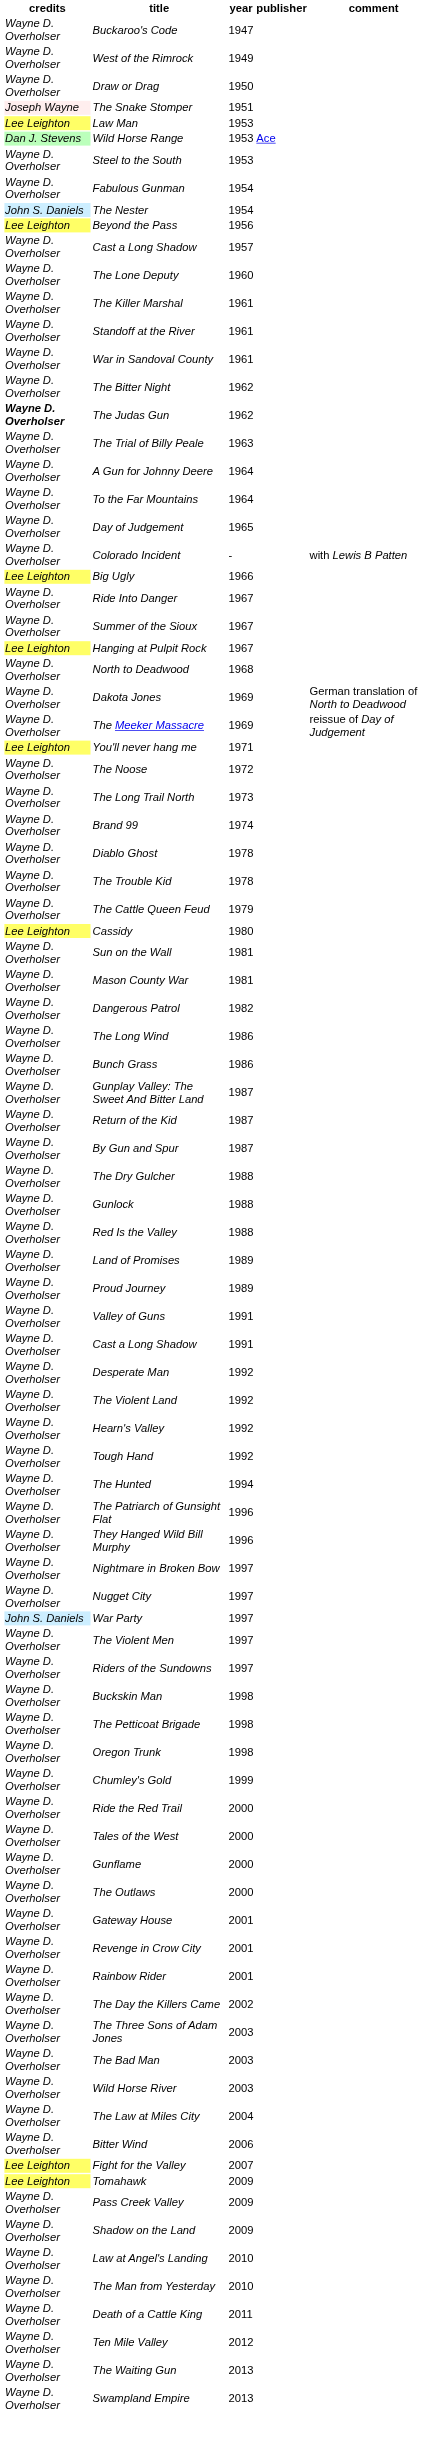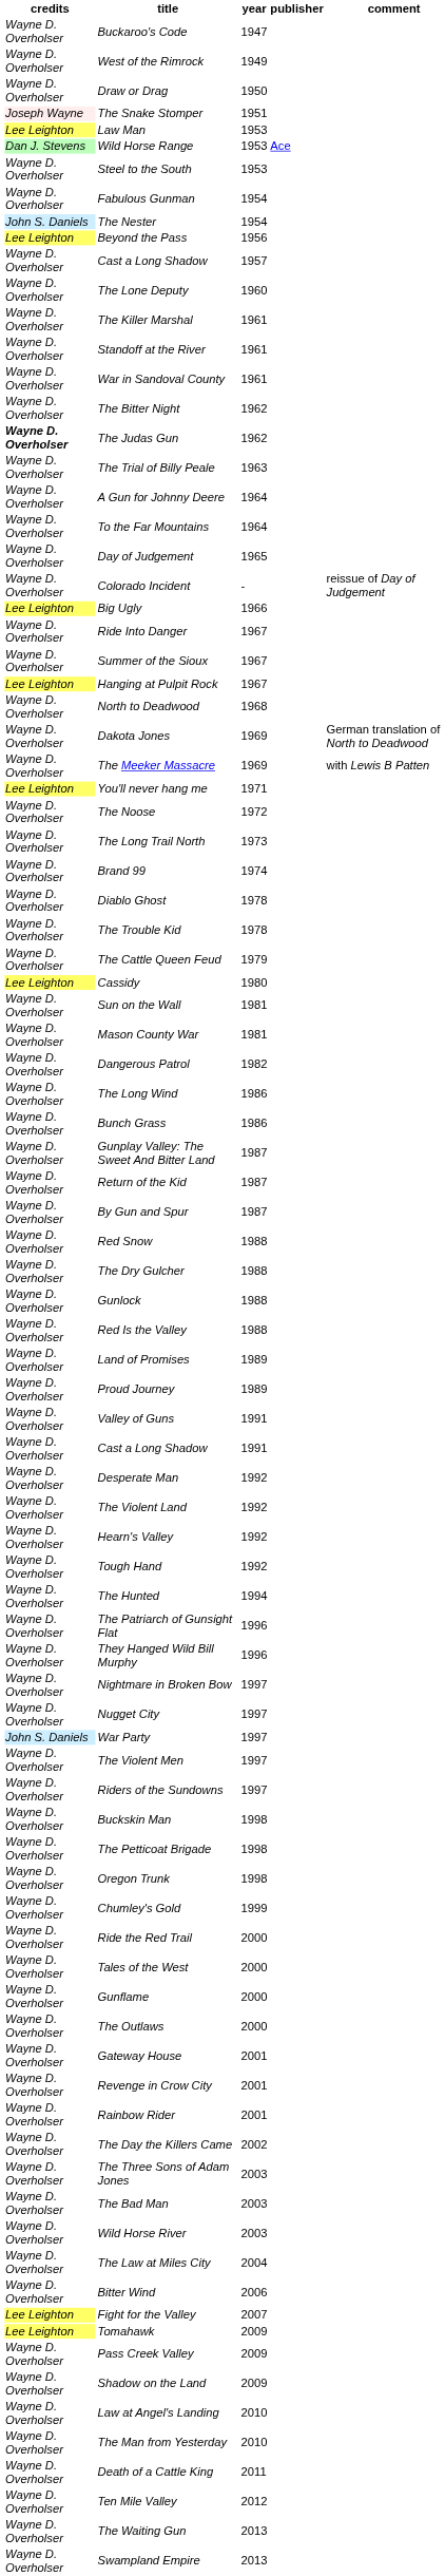 <table class="sortable sort-under-center">
 <tr>
 <th>credits</th>
 <th>title</th>
 <th>year</th>
 <th>publisher</th>
 <th>comment</th>
 </tr>
 <tr>
 <td><em>Wayne D. Overholser</em></td>
 <td><em>Buckaroo's Code</em></td>
 <td>1947</td>
 <td></td>
 <td></td>
 </tr>
 <tr>
 <td><em>Wayne D. Overholser</em></td>
 <td><em>West of the Rimrock</em></td>
 <td>1949</td>
 <td></td>
 <td></td>
 </tr>
 <tr>
 <td><em>Wayne D. Overholser</em></td>
 <td><em>Draw or Drag</em></td>
 <td>1950</td>
 <td></td>
 <td></td>
 </tr>
 <tr>
 <td style="background:#fee"><em>Joseph Wayne</em></td>
 <td><em>The Snake Stomper</em></td>
 <td>1951</td>
 <td></td>
 <td></td>
 </tr>
 <tr>
 <td style="background:#ff6"><em>Lee Leighton</em></td>
 <td><em>Law Man</em></td>
 <td>1953</td>
 <td></td>
 <td></td>
 </tr>
 <tr>
 <td style="background:#bfb"><em>Dan J. Stevens</em></td>
 <td><em>Wild Horse Range</em></td>
 <td>1953</td>
 <td><a href='#'>Ace</a></td>
 <td></td>
 </tr>
 <tr>
 <td><em>Wayne D. Overholser</em></td>
 <td><em>Steel to the South</em></td>
 <td>1953</td>
 <td></td>
 <td></td>
 </tr>
 <tr>
 <td><em>Wayne D. Overholser</em></td>
 <td><em>Fabulous Gunman</em></td>
 <td>1954</td>
 <td></td>
 <td></td>
 </tr>
 <tr>
 <td style="background:#cef"><em>John S. Daniels</em></td>
 <td><em>The Nester</em></td>
 <td>1954</td>
 <td></td>
 <td></td>
 </tr>
 <tr>
 <td style="background:#ff6"><em>Lee Leighton</em></td>
 <td><em>Beyond the Pass</em></td>
 <td>1956</td>
 <td></td>
 <td></td>
 </tr>
 <tr>
 <td><em>Wayne D. Overholser</em></td>
 <td><em>Cast a Long Shadow</em></td>
 <td>1957</td>
 <td></td>
 <td></td>
 </tr>
 <tr>
 <td><em>Wayne D. Overholser</em></td>
 <td><em>The Lone Deputy</em></td>
 <td>1960</td>
 <td></td>
 <td></td>
 </tr>
 <tr>
 <td><em>Wayne D. Overholser</em></td>
 <td><em>The Killer Marshal</em></td>
 <td>1961</td>
 <td></td>
 <td></td>
 </tr>
 <tr>
 <td><em>Wayne D. Overholser</em></td>
 <td><em>Standoff at the River</em></td>
 <td>1961</td>
 <td></td>
 <td></td>
 </tr>
 <tr>
 <td><em>Wayne D. Overholser</em></td>
 <td><em>War in Sandoval County</em></td>
 <td>1961</td>
 <td></td>
 <td></td>
 </tr>
 <tr>
 <td><em>Wayne D. Overholser</em></td>
 <td><em>The Bitter Night</em></td>
 <td>1962</td>
 <td></td>
 <td></td>
 </tr>
 <tr>
 <td><strong><em>Wayne D. Overholser</em></strong></td>
 <td><em>The Judas Gun</em></td>
 <td>1962</td>
 <td></td>
 <td></td>
 </tr>
 <tr>
 <td><em>Wayne D. Overholser</em></td>
 <td><em>The Trial of Billy Peale</em></td>
 <td>1963</td>
 <td></td>
 <td></td>
 </tr>
 <tr>
 <td><em>Wayne D. Overholser</em></td>
 <td><em>A Gun for Johnny Deere</em></td>
 <td>1964</td>
 <td></td>
 <td></td>
 </tr>
 <tr>
 <td><em>Wayne D. Overholser</em></td>
 <td><em>To the Far Mountains</em></td>
 <td>1964</td>
 <td></td>
 <td></td>
 </tr>
 <tr>
 <td><em>Wayne D. Overholser</em></td>
 <td><em>Day of Judgement</em></td>
 <td>1965</td>
 <td></td>
 <td></td>
 </tr>
 <tr>
 <td><em>Wayne D. Overholser</em></td>
 <td><em>Colorado Incident</em></td>
 <td>-</td>
 <td></td>
-<td>with <em>Lewis B Patten</em></td>
+<td>reissue of <em>Day of Judgement</em></td>
 </tr>
 <tr>
 <td style="background:#ff6"><em>Lee Leighton</em></td>
 <td><em>Big Ugly</em></td>
 <td>1966</td>
 <td></td>
 <td></td>
 </tr>
 <tr>
 <td><em>Wayne D. Overholser</em></td>
 <td><em>Ride Into Danger</em></td>
 <td>1967</td>
 <td></td>
 <td></td>
 </tr>
 <tr>
 <td><em>Wayne D. Overholser</em></td>
 <td><em>Summer of the Sioux</em></td>
 <td>1967</td>
 <td></td>
 <td></td>
 </tr>
 <tr>
 <td style="background:#ff6"><em>Lee Leighton</em></td>
 <td><em>Hanging at Pulpit Rock</em></td>
 <td>1967</td>
 <td></td>
 <td></td>
 </tr>
 <tr>
 <td><em>Wayne D. Overholser</em></td>
 <td><em>North to Deadwood</em></td>
 <td>1968</td>
 <td></td>
 <td></td>
 </tr>
 <tr>
 <td><em>Wayne D. Overholser</em></td>
 <td><em>Dakota Jones</em></td>
 <td>1969</td>
 <td></td>
 <td>German translation of <em>North to Deadwood</em></td>
 </tr>
 <tr>
 <td><em>Wayne D. Overholser</em></td>
 <td><em>The <a href='#'>Meeker Massacre</a></em></td>
 <td>1969</td>
 <td></td>
-<td>reissue of <em>Day of Judgement</em></td>
+<td>with <em>Lewis B Patten</em></td>
 </tr>
 <tr>
 <td style="background:#ff6"><em>Lee Leighton</em></td>
 <td><em>You'll never hang me</em></td>
 <td>1971</td>
 <td></td>
 <td></td>
 </tr>
 <tr>
 <td><em>Wayne D. Overholser</em></td>
 <td><em>The Noose</em></td>
 <td>1972</td>
 <td></td>
 <td></td>
 </tr>
 <tr>
 <td><em>Wayne D. Overholser</em></td>
 <td><em>The Long Trail North</em></td>
 <td>1973</td>
 <td></td>
 <td></td>
 </tr>
 <tr>
 <td><em>Wayne D. Overholser</em></td>
 <td><em>Brand 99</em></td>
 <td>1974</td>
 <td></td>
 <td></td>
 </tr>
 <tr>
 <td><em>Wayne D. Overholser</em></td>
 <td><em>Diablo Ghost</em></td>
 <td>1978</td>
 <td></td>
 <td></td>
 </tr>
 <tr>
 <td><em>Wayne D. Overholser</em></td>
 <td><em>The Trouble Kid</em></td>
 <td>1978</td>
 <td></td>
 <td></td>
 </tr>
 <tr>
 <td><em>Wayne D. Overholser</em></td>
 <td><em>The Cattle Queen Feud</em></td>
 <td>1979</td>
 <td></td>
 <td></td>
 </tr>
 <tr>
 <td style="background:#ff6"><em>Lee Leighton</em></td>
 <td><em>Cassidy</em></td>
 <td>1980</td>
 <td></td>
 <td></td>
 </tr>
 <tr>
 <td><em>Wayne D. Overholser</em></td>
 <td><em>Sun on the Wall</em></td>
 <td>1981</td>
 <td></td>
 <td></td>
 </tr>
 <tr>
 <td><em>Wayne D. Overholser</em></td>
 <td><em>Mason County War</em></td>
 <td>1981</td>
 <td></td>
 <td></td>
 </tr>
 <tr>
 <td><em>Wayne D. Overholser</em></td>
 <td><em>Dangerous Patrol</em></td>
 <td>1982</td>
 <td></td>
 <td></td>
 </tr>
 <tr>
 <td><em>Wayne D. Overholser</em></td>
 <td><em>The Long Wind</em></td>
 <td>1986</td>
 <td></td>
 <td></td>
 </tr>
 <tr>
 <td><em>Wayne D. Overholser</em></td>
 <td><em>Bunch Grass</em></td>
 <td>1986</td>
 <td></td>
 <td></td>
 </tr>
 <tr>
 <td><em>Wayne D. Overholser</em></td>
 <td><em>Gunplay Valley: The Sweet And Bitter Land</em></td>
 <td>1987</td>
 <td></td>
 <td></td>
 </tr>
 <tr>
 <td><em>Wayne D. Overholser</em></td>
 <td><em>Return of the Kid</em></td>
 <td>1987</td>
 <td></td>
 <td></td>
 </tr>
 <tr>
 <td><em>Wayne D. Overholser</em></td>
 <td><em>By Gun and Spur</em></td>
 <td>1987</td>
+<td></td>
+<td></td>
+</tr>
+<tr>
+<td><em>Wayne D. Overholser</em></td>
+<td><em>Red Snow</em></td>
+<td>1988</td>
 <td></td>
 <td></td>
 </tr>
 <tr>
 <td><em>Wayne D. Overholser</em></td>
 <td><em>The Dry Gulcher</em></td>
 <td>1988</td>
 <td></td>
 <td></td>
 </tr>
 <tr>
 <td><em>Wayne D. Overholser</em></td>
 <td><em>Gunlock</em></td>
 <td>1988</td>
 <td></td>
 <td></td>
 </tr>
 <tr>
 <td><em>Wayne D. Overholser</em></td>
 <td><em>Red Is the Valley</em></td>
 <td>1988</td>
 <td></td>
 <td></td>
 </tr>
 <tr>
 <td><em>Wayne D. Overholser</em></td>
 <td><em>Land of Promises</em></td>
 <td>1989</td>
 <td></td>
 <td></td>
 </tr>
 <tr>
 <td><em>Wayne D. Overholser</em></td>
 <td><em>Proud Journey</em></td>
 <td>1989</td>
 <td></td>
 <td></td>
 </tr>
 <tr>
 <td><em>Wayne D. Overholser</em></td>
 <td><em>Valley of Guns</em></td>
 <td>1991</td>
 <td></td>
 <td></td>
 </tr>
 <tr>
 <td><em>Wayne D. Overholser</em></td>
 <td><em>Cast a Long Shadow</em></td>
 <td>1991</td>
 <td></td>
 <td></td>
 </tr>
 <tr>
 <td><em>Wayne D. Overholser</em></td>
 <td><em>Desperate Man</em></td>
 <td>1992</td>
 <td></td>
 <td></td>
 </tr>
 <tr>
 <td><em>Wayne D. Overholser</em></td>
 <td><em>The Violent Land</em></td>
 <td>1992</td>
 <td></td>
 <td></td>
 </tr>
 <tr>
 <td><em>Wayne D. Overholser</em></td>
 <td><em>Hearn's Valley</em></td>
 <td>1992</td>
 <td></td>
 <td></td>
 </tr>
 <tr>
 <td><em>Wayne D. Overholser</em></td>
 <td><em>Tough Hand</em></td>
 <td>1992</td>
 <td></td>
 <td></td>
 </tr>
 <tr>
 <td><em>Wayne D. Overholser</em></td>
 <td><em>The Hunted</em></td>
 <td>1994</td>
 <td></td>
 <td></td>
 </tr>
 <tr>
 <td><em>Wayne D. Overholser</em></td>
 <td><em>The Patriarch of Gunsight Flat</em></td>
 <td>1996</td>
 <td></td>
 <td></td>
 </tr>
 <tr>
 <td><em>Wayne D. Overholser</em></td>
 <td><em>They Hanged Wild Bill Murphy</em></td>
 <td>1996</td>
 <td></td>
 <td></td>
 </tr>
 <tr>
 <td><em>Wayne D. Overholser</em></td>
 <td><em>Nightmare in Broken Bow</em></td>
 <td>1997</td>
 <td></td>
 <td></td>
 </tr>
 <tr>
 <td><em>Wayne D. Overholser</em></td>
 <td><em>Nugget City</em></td>
 <td>1997</td>
 <td></td>
 <td></td>
 </tr>
 <tr>
 <td style="background:#cef"><em>John S. Daniels</em></td>
 <td><em>War Party</em></td>
 <td>1997</td>
 <td></td>
 <td></td>
 </tr>
 <tr>
 <td><em>Wayne D. Overholser</em></td>
 <td><em>The Violent Men</em></td>
 <td>1997</td>
 <td></td>
 <td></td>
 </tr>
 <tr>
 <td><em>Wayne D. Overholser</em></td>
 <td><em>Riders of the Sundowns</em></td>
 <td>1997</td>
 <td></td>
 <td></td>
 </tr>
 <tr>
 <td><em>Wayne D. Overholser</em></td>
 <td><em>Buckskin Man</em></td>
 <td>1998</td>
 <td></td>
 <td></td>
 </tr>
 <tr>
 <td><em>Wayne D. Overholser</em></td>
 <td><em>The Petticoat Brigade</em></td>
 <td>1998</td>
 <td></td>
 <td></td>
 </tr>
 <tr>
 <td><em>Wayne D. Overholser</em></td>
 <td><em>Oregon Trunk</em></td>
 <td>1998</td>
 <td></td>
 <td></td>
 </tr>
 <tr>
 <td><em>Wayne D. Overholser</em></td>
 <td><em>Chumley's Gold</em></td>
 <td>1999</td>
 <td></td>
 <td></td>
 </tr>
 <tr>
 <td><em>Wayne D. Overholser</em></td>
 <td><em>Ride the Red Trail</em></td>
 <td>2000</td>
 <td></td>
 <td></td>
 </tr>
 <tr>
 <td><em>Wayne D. Overholser</em></td>
 <td><em>Tales of the West</em></td>
 <td>2000</td>
 <td></td>
 <td></td>
 </tr>
 <tr>
 <td><em>Wayne D. Overholser</em></td>
 <td><em>Gunflame</em></td>
 <td>2000</td>
 <td></td>
 <td></td>
 </tr>
 <tr>
 <td><em>Wayne D. Overholser</em></td>
 <td><em>The Outlaws</em></td>
 <td>2000</td>
 <td></td>
 <td></td>
 </tr>
 <tr>
 <td><em>Wayne D. Overholser</em></td>
 <td><em>Gateway House</em></td>
 <td>2001</td>
 <td></td>
 <td></td>
 </tr>
 <tr>
 <td><em>Wayne D. Overholser</em></td>
 <td><em>Revenge in Crow City</em></td>
 <td>2001</td>
 <td></td>
 <td></td>
 </tr>
 <tr>
 <td><em>Wayne D. Overholser</em></td>
 <td><em>Rainbow Rider</em></td>
 <td>2001</td>
 <td></td>
 <td></td>
 </tr>
 <tr>
 <td><em>Wayne D. Overholser</em></td>
 <td><em>The Day the Killers Came</em></td>
 <td>2002</td>
 <td></td>
 <td></td>
 </tr>
 <tr>
 <td><em>Wayne D. Overholser</em></td>
 <td><em>The Three Sons of Adam Jones</em></td>
 <td>2003</td>
 <td></td>
 <td></td>
 </tr>
 <tr>
 <td><em>Wayne D. Overholser</em></td>
 <td><em>The Bad Man</em></td>
 <td>2003</td>
 <td></td>
 <td></td>
 </tr>
 <tr>
 <td><em>Wayne D. Overholser</em></td>
 <td><em>Wild Horse River</em></td>
 <td>2003</td>
 <td></td>
 <td></td>
 </tr>
 <tr>
 <td><em>Wayne D. Overholser</em></td>
 <td><em>The Law at Miles City</em></td>
 <td>2004</td>
 <td></td>
 <td></td>
 </tr>
 <tr>
 <td><em>Wayne D. Overholser</em></td>
 <td><em>Bitter Wind</em></td>
 <td>2006</td>
 <td></td>
 <td></td>
 </tr>
 <tr>
 <td style="background:#ff6"><em>Lee Leighton</em></td>
 <td><em>Fight for the Valley</em></td>
 <td>2007</td>
 <td></td>
 <td></td>
 </tr>
 <tr>
 <td style="background:#ff6"><em>Lee Leighton</em></td>
 <td><em>Tomahawk</em></td>
 <td>2009</td>
 <td></td>
 <td></td>
 </tr>
 <tr>
 <td><em>Wayne D. Overholser</em></td>
 <td><em>Pass Creek Valley</em></td>
 <td>2009</td>
 <td></td>
 <td></td>
 </tr>
 <tr>
 <td><em>Wayne D. Overholser</em></td>
 <td><em>Shadow on the Land</em></td>
 <td>2009</td>
 <td></td>
 <td></td>
 </tr>
 <tr>
 <td><em>Wayne D. Overholser</em></td>
 <td><em>Law at Angel's Landing</em></td>
 <td>2010</td>
 <td></td>
 <td></td>
 </tr>
 <tr>
 <td><em>Wayne D. Overholser</em></td>
 <td><em>The Man from Yesterday</em></td>
 <td>2010</td>
 <td></td>
 <td></td>
 </tr>
 <tr>
 <td><em>Wayne D. Overholser</em></td>
 <td><em>Death of a Cattle King</em></td>
 <td>2011</td>
 <td></td>
 <td></td>
 </tr>
 <tr>
 <td><em>Wayne D. Overholser</em></td>
 <td><em>Ten Mile Valley</em></td>
 <td>2012</td>
 <td></td>
 <td></td>
 </tr>
 <tr>
 <td><em>Wayne D. Overholser</em></td>
 <td><em>The Waiting Gun</em></td>
 <td>2013</td>
 <td></td>
 <td></td>
 </tr>
 <tr>
 <td><em>Wayne D. Overholser</em></td>
 <td><em>Swampland Empire</em></td>
 <td>2013</td>
 <td></td>
 <td></td>
 </tr>
 </table>
